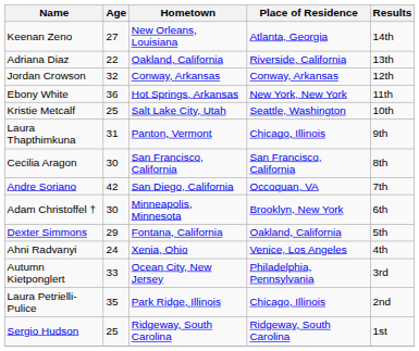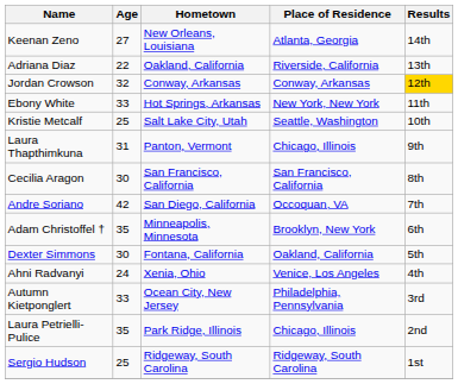 <table class="wikitable">
 <tr>
 <th>Name</th>
 <th>Age</th>
 <th>Hometown</th>
 <th>Place of Residence</th>
 <th>Results</th>
 </tr>
 <tr>
 <td>Keenan Zeno</td>
 <td>27</td>
 <td><a href='#'>New Orleans, Louisiana</a></td>
 <td><a href='#'>Atlanta, Georgia</a></td>
 <td>14th</td>
 </tr>
 <tr>
 <td>Adriana Diaz</td>
 <td>22</td>
 <td><a href='#'>Oakland, California</a></td>
 <td><a href='#'>Riverside, California</a></td>
 <td>13th</td>
 </tr>
 <tr>
 <td>Jordan Crowson</td>
 <td>32</td>
 <td><a href='#'>Conway, Arkansas</a></td>
 <td><a href='#'>Conway, Arkansas</a></td>
-<td>12th</td>
+<td style="background: gold;">12th</td>
 </tr>
 <tr>
 <td>Ebony White</td>
-<td>36</td>
+<td>33</td>
 <td><a href='#'>Hot Springs, Arkansas</a></td>
 <td><a href='#'>New York, New York</a></td>
 <td>11th</td>
 </tr>
 <tr>
 <td>Kristie Metcalf</td>
 <td>25</td>
 <td><a href='#'>Salt Lake City, Utah</a></td>
 <td><a href='#'>Seattle, Washington</a></td>
 <td>10th</td>
 </tr>
 <tr>
 <td>Laura Thapthimkuna</td>
 <td>31</td>
 <td><a href='#'>Panton, Vermont</a></td>
 <td><a href='#'>Chicago, Illinois</a></td>
 <td>9th</td>
 </tr>
 <tr>
 <td>Cecilia Aragon</td>
 <td>30</td>
 <td><a href='#'>San Francisco, California</a></td>
 <td><a href='#'>San Francisco, California</a></td>
 <td>8th</td>
 </tr>
 <tr>
 <td><a href='#'>Andre Soriano</a></td>
 <td>42</td>
 <td><a href='#'>San Diego, California</a></td>
 <td><a href='#'>Occoquan, VA</a></td>
 <td>7th</td>
 </tr>
 <tr>
 <td>Adam Christoffel †</td>
-<td>30</td>
+<td>35</td>
 <td><a href='#'>Minneapolis, Minnesota</a></td>
 <td><a href='#'>Brooklyn, New York</a></td>
 <td>6th</td>
 </tr>
 <tr>
 <td><a href='#'>Dexter Simmons</a></td>
-<td>29</td>
+<td>30</td>
 <td><a href='#'>Fontana, California</a></td>
 <td><a href='#'>Oakland, California</a></td>
 <td>5th</td>
 </tr>
 <tr>
 <td>Ahni Radvanyi</td>
 <td>24</td>
 <td><a href='#'>Xenia, Ohio</a></td>
 <td><a href='#'>Venice, Los Angeles</a></td>
 <td>4th</td>
 </tr>
 <tr>
 <td>Autumn Kietponglert</td>
 <td>33</td>
 <td><a href='#'>Ocean City, New Jersey</a></td>
 <td><a href='#'>Philadelphia, Pennsylvania</a></td>
 <td>3rd</td>
 </tr>
 <tr>
 <td>Laura Petrielli-Pulice</td>
 <td>35</td>
 <td><a href='#'>Park Ridge, Illinois</a></td>
 <td><a href='#'>Chicago, Illinois</a></td>
 <td>2nd</td>
 </tr>
 <tr>
 <td><a href='#'>Sergio Hudson</a></td>
 <td>25</td>
 <td><a href='#'>Ridgeway, South Carolina</a></td>
 <td><a href='#'>Ridgeway, South Carolina</a></td>
 <td>1st</td>
 </tr>
 <tr>
 </tr>
 </table>
